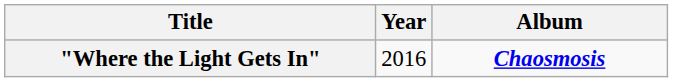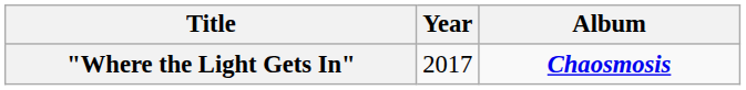 <table class="wikitable plainrowheaders" style="text-align:center;">
 <tr>
 <th scope="col" style="width:16em;">Title</th>
 <th scope="col">Year</th>
 <th scope="col" style="width:10em;">Album</th>
 </tr>
 <tr>
 <th scope="row">"Where the Light Gets In"<br></th>
-<td>2016</td>
+<td>2017</td>
 <td><strong><em><a href='#'>Chaosmosis</a></em></strong></td>
 </tr>
 </table>
